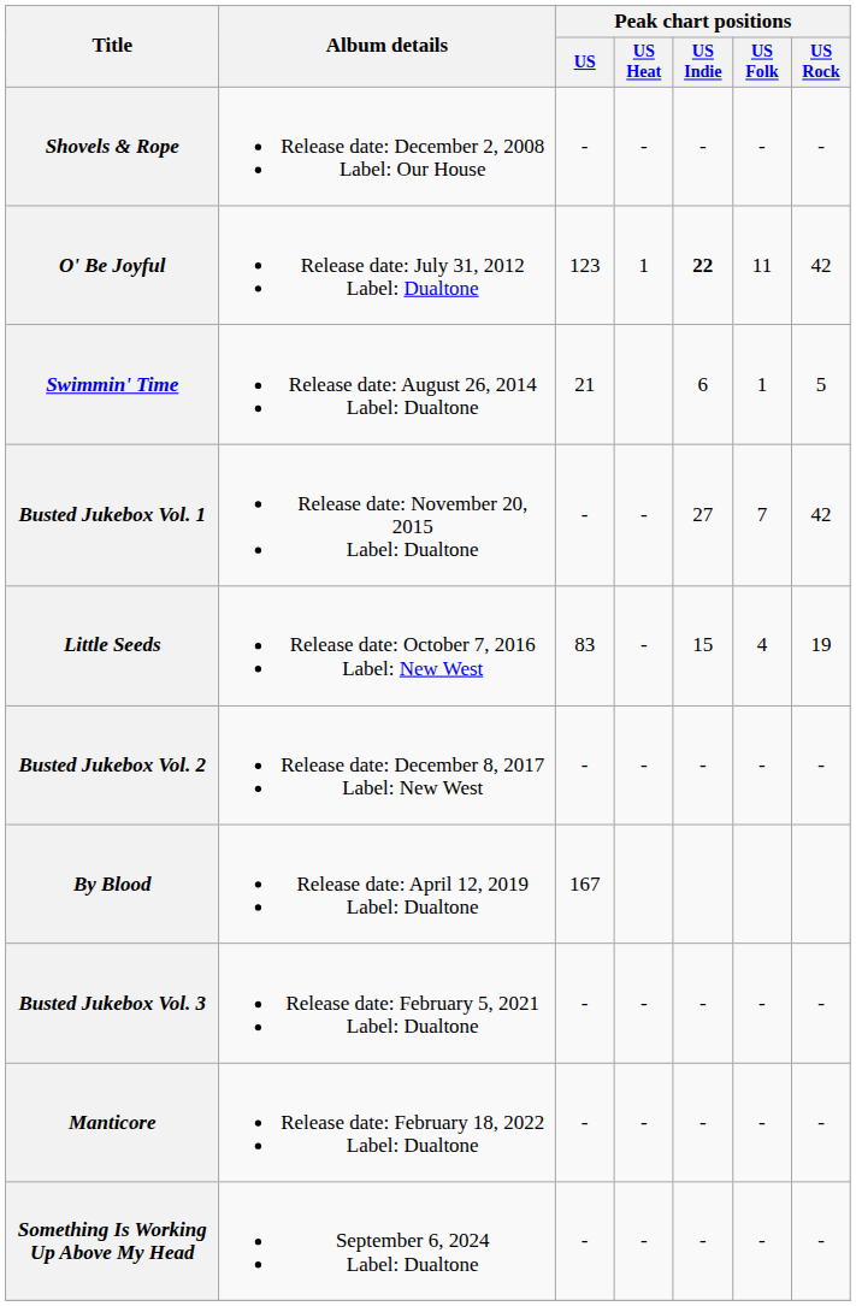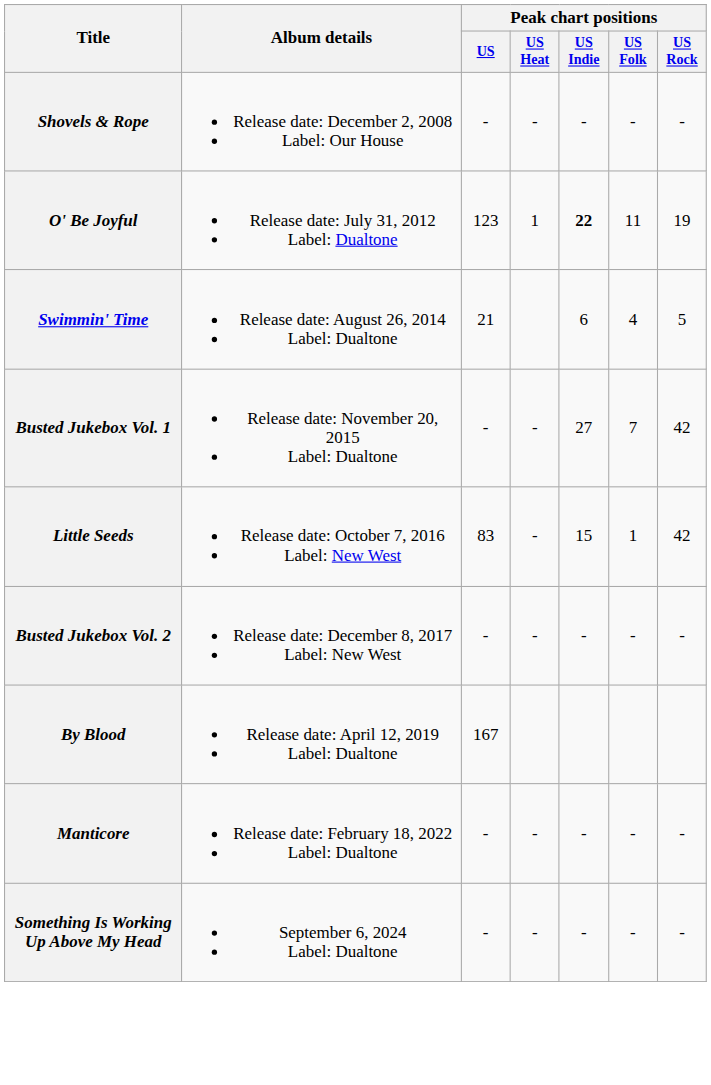 <table class="wikitable plainrowheaders" style="text-align:center;">
 <tr>
 <th rowspan="2" style="width:10em;">Title</th>
 <th rowspan="2" style="width:16em;">Album details</th>
 <th colspan="5">Peak chart positions</th>
 </tr>
 <tr style="font-size:smaller;">
 <th style="width:40px;"><a href='#'>US</a><br></th>
 <th style="width:40px;"><a href='#'>US<br>Heat</a></th>
 <th style="width:40px;"><a href='#'>US Indie</a></th>
 <th style="width:40px;"><a href='#'>US<br>Folk</a></th>
 <th style="width:40px;"><a href='#'>US Rock</a></th>
 </tr>
 <tr>
 <th scope="row"><em>Shovels & Rope</em></th>
 <td><br><ul><li>Release date: December 2, 2008</li><li>Label: Our House</li></ul></td>
 <td>-</td>
 <td>-</td>
 <td>-</td>
 <td>-</td>
 <td>-</td>
 </tr>
 <tr>
 <th scope="row"><em>O' Be Joyful</em></th>
 <td><br><ul><li>Release date: July 31, 2012</li><li>Label: <a href='#'>Dualtone</a></li></ul></td>
 <td>123</td>
 <td>1</td>
 <td><strong>22</strong></td>
 <td>11</td>
-<td>42</td>
+<td>19</td>
 </tr>
 <tr>
 <th scope="row"><em><a href='#'>Swimmin' Time</a></em></th>
 <td><br><ul><li>Release date: August 26, 2014</li><li>Label: Dualtone</li></ul></td>
 <td>21</td>
 <td></td>
 <td>6</td>
-<td>1</td>
+<td>4</td>
 <td>5</td>
 </tr>
 <tr>
 <th scope="row"><em>Busted Jukebox Vol. 1</em></th>
 <td><br><ul><li>Release date: November 20, 2015</li><li>Label: Dualtone</li></ul></td>
 <td>-</td>
 <td>-</td>
 <td>27</td>
 <td>7</td>
 <td>42</td>
 </tr>
 <tr>
 <th scope="row"><em>Little Seeds</em></th>
 <td><br><ul><li>Release date: October 7, 2016</li><li>Label: <a href='#'>New West</a></li></ul></td>
 <td>83</td>
 <td>-</td>
 <td>15</td>
-<td>4</td>
-<td>19</td>
+<td>1</td>
+<td>42</td>
 </tr>
 <tr>
 <th scope="row"><em>Busted Jukebox Vol. 2</em></th>
 <td><br><ul><li>Release date: December 8, 2017</li><li>Label: New West</li></ul></td>
 <td>-</td>
 <td>-</td>
 <td>-</td>
 <td>-</td>
 <td>-</td>
 </tr>
 <tr>
 <th scope="row"><em>By Blood</em></th>
 <td><br><ul><li>Release date: April 12, 2019</li><li>Label: Dualtone</li></ul></td>
 <td>167</td>
 <td></td>
 <td></td>
 <td></td>
 <td></td>
-</tr>
-<tr>
-<th scope="row"><em>Busted Jukebox Vol. 3</em></th>
-<td><br><ul><li>Release date: February 5, 2021</li><li>Label: Dualtone</li></ul></td>
-<td>-</td>
-<td>-</td>
-<td>-</td>
-<td>-</td>
-<td>-</td>
 </tr>
 <tr>
 <th scope="row"><em>Manticore</em></th>
 <td><br><ul><li>Release date: February 18, 2022</li><li>Label: Dualtone</li></ul></td>
 <td>-</td>
 <td>-</td>
 <td>-</td>
 <td>-</td>
 <td>-</td>
 </tr>
 <tr>
 <th scope="row"><em> Something Is Working Up Above My Head </em></th>
 <td><br><ul><li>September 6, 2024</li><li>Label: Dualtone</li></ul></td>
 <td>-</td>
 <td>-</td>
 <td>-</td>
 <td>-</td>
 <td>-</td>
 </tr>
 <tr>
 </tr>
 </table>
